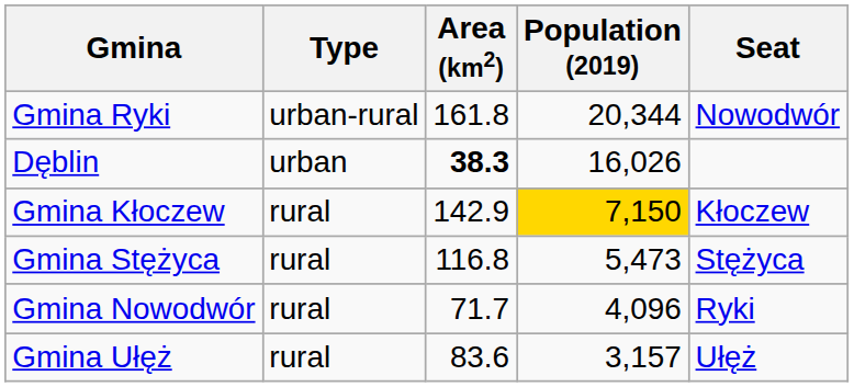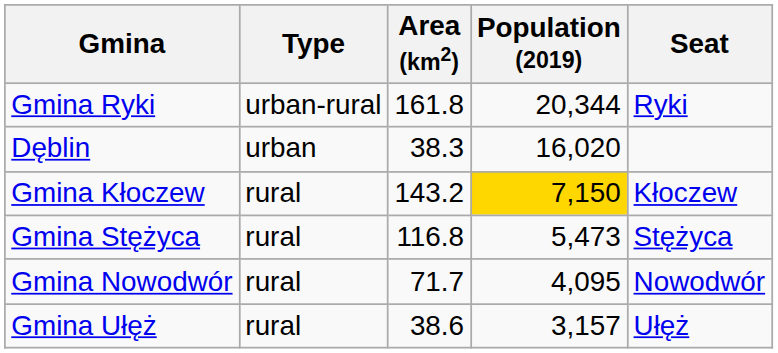 <table class="wikitable">
 <tr>
 <th>Gmina</th>
 <th>Type</th>
 <th>Area<br><small>(km<sup>2</sup>)</small></th>
 <th>Population<br><small>(2019)</small></th>
 <th>Seat</th>
 </tr>
 <tr>
 <td><a href='#'>Gmina Ryki</a></td>
 <td>urban-rural</td>
 <td style="text-align:right;">161.8</td>
 <td style="text-align:right;">20,344</td>
-<td><a href='#'>Nowodwór</a></td>
+<td><a href='#'>Ryki</a></td>
 </tr>
 <tr>
 <td><a href='#'>Dęblin</a></td>
 <td>urban</td>
-<td style="text-align:right;"><strong>38.3</strong></td>
-<td style="text-align:right;">16,026</td>
+<td style="text-align:right;">38.3</td>
+<td style="text-align:right;">16,020</td>
 <td> </td>
 </tr>
 <tr>
 <td><a href='#'>Gmina Kłoczew</a></td>
 <td>rural</td>
-<td style="text-align:right;">142.9</td>
+<td style="text-align:right;">143.2</td>
 <td style="background: gold; text-align:right;">7,150</td>
 <td><a href='#'>Kłoczew</a></td>
 </tr>
 <tr>
 <td><a href='#'>Gmina Stężyca</a></td>
 <td>rural</td>
 <td style="text-align:right;">116.8</td>
 <td style="text-align:right;">5,473</td>
 <td><a href='#'>Stężyca</a></td>
 </tr>
 <tr>
 <td><a href='#'>Gmina Nowodwór</a></td>
 <td>rural</td>
 <td style="text-align:right;">71.7</td>
-<td style="text-align:right;">4,096</td>
-<td><a href='#'>Ryki</a></td>
+<td style="text-align:right;">4,095</td>
+<td><a href='#'>Nowodwór</a></td>
 </tr>
 <tr>
 <td><a href='#'>Gmina Ułęż</a></td>
 <td>rural</td>
-<td style="text-align:right;">83.6</td>
+<td style="text-align:right;">38.6</td>
 <td style="text-align:right;">3,157</td>
 <td><a href='#'>Ułęż</a></td>
 </tr>
 </table>
